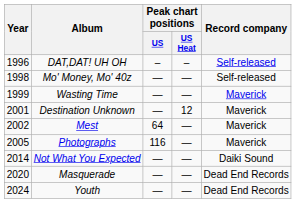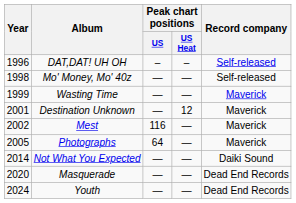 <table class="wikitable" style="text-align:center;">
 <tr>
 <th rowspan="2">Year</th>
 <th rowspan="2">Album</th>
 <th colspan="2">Peak chart positions</th>
 <th rowspan="2">Record company</th>
 </tr>
 <tr style="font-size:smaller;">
 <th style="width:40px;"><a href='#'>US</a></th>
 <th style="width:40px;"><a href='#'>US Heat</a></th>
 </tr>
 <tr>
 <td>1996</td>
 <td><em>DAT,DAT! UH OH</em></td>
 <td>–</td>
 <td>–</td>
 <td><a href='#'>Self-released</a></td>
 </tr>
 <tr>
 <td>1998</td>
 <td><em>Mo' Money, Mo' 40z</em></td>
 <td>—</td>
 <td>—</td>
 <td>Self-released</td>
 </tr>
 <tr>
 <td>1999</td>
 <td><em>Wasting Time</em></td>
 <td>—</td>
 <td>—</td>
 <td><a href='#'>Maverick</a></td>
 </tr>
 <tr>
 <td>2001</td>
 <td><em>Destination Unknown</em></td>
 <td>—</td>
 <td>12</td>
 <td>Maverick</td>
 </tr>
 <tr>
 <td>2002</td>
 <td><em><a href='#'>Mest</a></em></td>
-<td>64</td>
+<td>116</td>
 <td>—</td>
 <td>Maverick</td>
 </tr>
 <tr>
 <td>2005</td>
 <td><em><a href='#'>Photographs</a></em></td>
-<td>116</td>
+<td>64</td>
 <td>—</td>
 <td>Maverick</td>
 </tr>
 <tr>
 <td>2014</td>
 <td><em><a href='#'>Not What You Expected</a></em></td>
 <td>—</td>
 <td>—</td>
 <td>Daiki Sound</td>
 </tr>
 <tr>
 <td>2020</td>
 <td><em>Masquerade</em></td>
 <td>—</td>
 <td>—</td>
 <td>Dead End Records</td>
 </tr>
 <tr>
 <td>2024</td>
 <td><em>Youth</em></td>
 <td>—</td>
 <td>—</td>
 <td>Dead End Records</td>
 </tr>
 </table>
